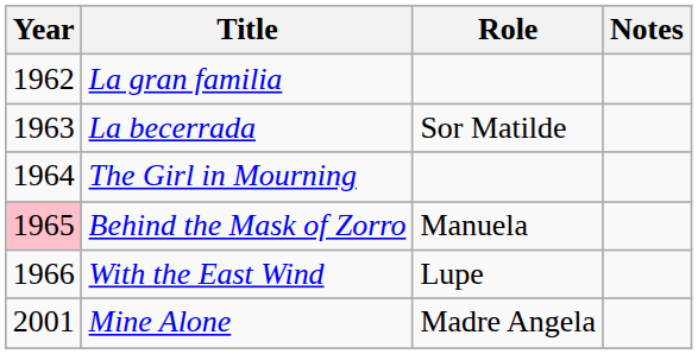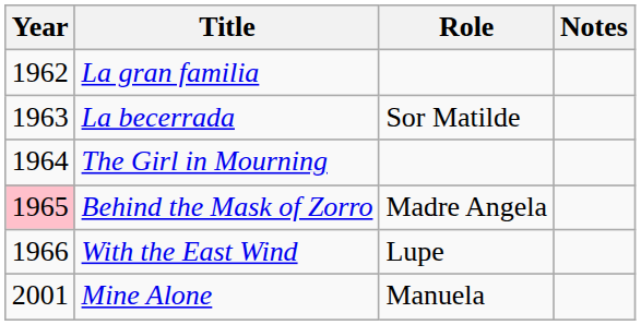 <table class="wikitable sortable">
 <tr>
 <th>Year</th>
 <th>Title</th>
 <th>Role</th>
 <th class="unsortable">Notes</th>
 </tr>
 <tr>
 <td>1962</td>
 <td><em><a href='#'>La gran familia</a></em></td>
 <td></td>
 <td></td>
 </tr>
 <tr>
 <td>1963</td>
 <td><em><a href='#'>La becerrada</a></em></td>
 <td>Sor Matilde</td>
 <td></td>
 </tr>
 <tr>
 <td>1964</td>
 <td><em><a href='#'>The Girl in Mourning</a></em></td>
 <td></td>
 <td></td>
 </tr>
 <tr>
 <td style="background: pink;">1965</td>
 <td><em><a href='#'>Behind the Mask of Zorro</a></em></td>
-<td>Manuela</td>
+<td>Madre Angela</td>
 <td></td>
 </tr>
 <tr>
 <td>1966</td>
 <td><em><a href='#'>With the East Wind</a></em></td>
 <td>Lupe</td>
 <td></td>
 </tr>
 <tr>
 <td>2001</td>
 <td><em><a href='#'>Mine Alone</a></em></td>
-<td>Madre Angela</td>
+<td>Manuela</td>
 <td></td>
 </tr>
 </table>
